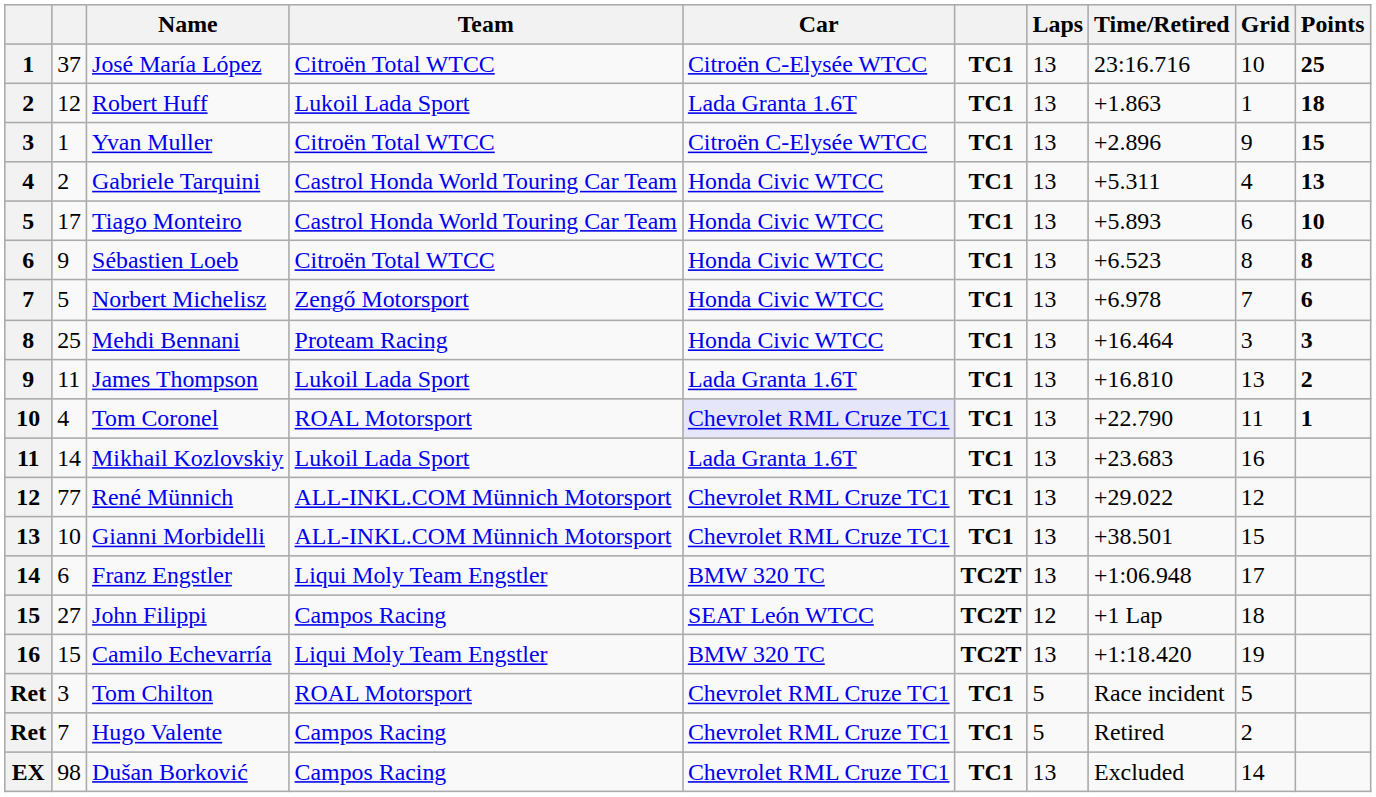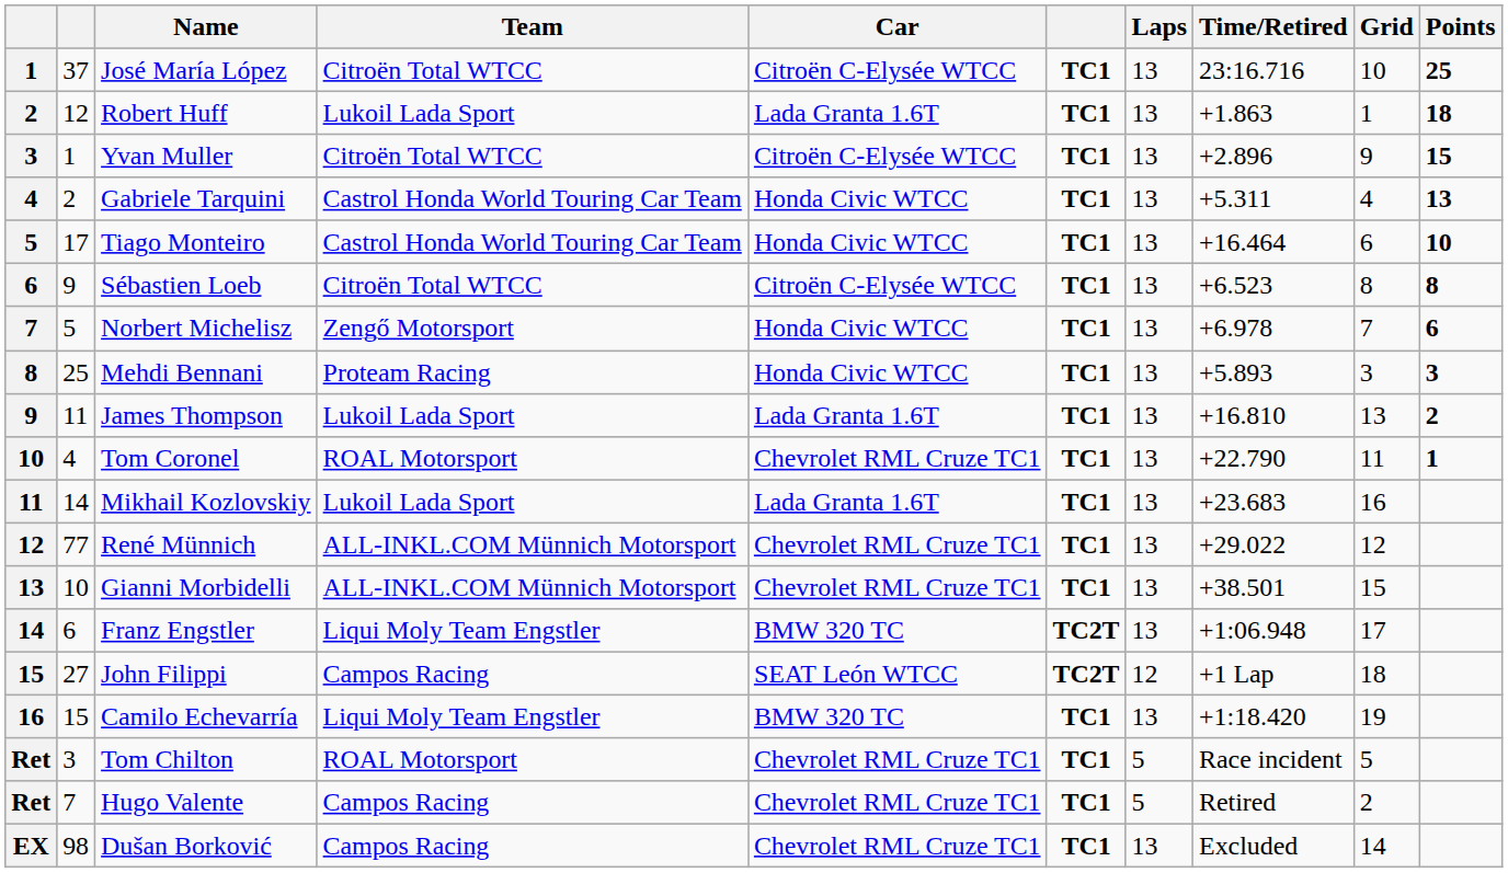 <table class="wikitable sortable" style="font-size: 95%;">
 <tr>
 <th></th>
 <th></th>
 <th>Name</th>
 <th>Team</th>
 <th>Car</th>
 <th></th>
 <th>Laps</th>
 <th>Time/Retired</th>
 <th>Grid</th>
 <th>Points</th>
 </tr>
 <tr>
 <th>1</th>
 <td>37</td>
 <td> <a href='#'>José María López</a></td>
 <td><a href='#'>Citroën Total WTCC</a></td>
 <td><a href='#'>Citroën C-Elysée WTCC</a></td>
 <td align=center><strong><span>TC1</span></strong></td>
 <td>13</td>
 <td>23:16.716</td>
 <td>10</td>
 <td><strong>25</strong></td>
 </tr>
 <tr>
 <th>2</th>
 <td>12</td>
 <td> <a href='#'>Robert Huff</a></td>
 <td><a href='#'>Lukoil Lada Sport</a></td>
 <td><a href='#'>Lada Granta 1.6T</a></td>
 <td align=center><strong><span>TC1</span></strong></td>
 <td>13</td>
 <td>+1.863</td>
 <td>1</td>
 <td><strong>18</strong></td>
 </tr>
 <tr>
 <th>3</th>
 <td>1</td>
 <td> <a href='#'>Yvan Muller</a></td>
 <td><a href='#'>Citroën Total WTCC</a></td>
 <td><a href='#'>Citroën C-Elysée WTCC</a></td>
 <td align=center><strong><span>TC1</span></strong></td>
 <td>13</td>
 <td>+2.896</td>
 <td>9</td>
 <td><strong>15</strong></td>
 </tr>
 <tr>
 <th>4</th>
 <td>2</td>
 <td> <a href='#'>Gabriele Tarquini</a></td>
 <td><a href='#'>Castrol Honda World Touring Car Team</a></td>
 <td><a href='#'>Honda Civic WTCC</a></td>
 <td align=center><strong><span>TC1</span></strong></td>
 <td>13</td>
 <td>+5.311</td>
 <td>4</td>
 <td><strong>13</strong></td>
 </tr>
 <tr>
 <th>5</th>
 <td>17</td>
 <td> <a href='#'>Tiago Monteiro</a></td>
 <td><a href='#'>Castrol Honda World Touring Car Team</a></td>
 <td><a href='#'>Honda Civic WTCC</a></td>
 <td align=center><strong><span>TC1</span></strong></td>
 <td>13</td>
-<td>+5.893</td>
+<td>+16.464</td>
 <td>6</td>
 <td><strong>10</strong></td>
 </tr>
 <tr>
 <th>6</th>
 <td>9</td>
 <td> <a href='#'>Sébastien Loeb</a></td>
 <td><a href='#'>Citroën Total WTCC</a></td>
-<td><a href='#'>Honda Civic WTCC</a></td>
+<td><a href='#'>Citroën C-Elysée WTCC</a></td>
 <td align=center><strong><span>TC1</span></strong></td>
 <td>13</td>
 <td>+6.523</td>
 <td>8</td>
 <td><strong>8</strong></td>
 </tr>
 <tr>
 <th>7</th>
 <td>5</td>
 <td> <a href='#'>Norbert Michelisz</a></td>
 <td><a href='#'>Zengő Motorsport</a></td>
 <td><a href='#'>Honda Civic WTCC</a></td>
 <td align=center><strong><span>TC1</span></strong></td>
 <td>13</td>
 <td>+6.978</td>
 <td>7</td>
 <td><strong>6</strong></td>
 </tr>
 <tr>
 <th>8</th>
 <td>25</td>
 <td> <a href='#'>Mehdi Bennani</a></td>
 <td><a href='#'>Proteam Racing</a></td>
 <td><a href='#'>Honda Civic WTCC</a></td>
 <td align=center><strong><span>TC1</span></strong></td>
 <td>13</td>
-<td>+16.464</td>
+<td>+5.893</td>
 <td>3</td>
 <td><strong>3</strong></td>
 </tr>
 <tr>
 <th>9</th>
 <td>11</td>
 <td> <a href='#'>James Thompson</a></td>
 <td><a href='#'>Lukoil Lada Sport</a></td>
 <td><a href='#'>Lada Granta 1.6T</a></td>
 <td align=center><strong><span>TC1</span></strong></td>
 <td>13</td>
 <td>+16.810</td>
 <td>13</td>
 <td><strong>2</strong></td>
 </tr>
 <tr>
 <th>10</th>
 <td>4</td>
 <td> <a href='#'>Tom Coronel</a></td>
 <td><a href='#'>ROAL Motorsport</a></td>
-<td style="background: lavender;"><a href='#'>Chevrolet RML Cruze TC1</a></td>
+<td><a href='#'>Chevrolet RML Cruze TC1</a></td>
 <td align=center><strong><span>TC1</span></strong></td>
 <td>13</td>
 <td>+22.790</td>
 <td>11</td>
 <td><strong>1</strong></td>
 </tr>
 <tr>
 <th>11</th>
 <td>14</td>
 <td> <a href='#'>Mikhail Kozlovskiy</a></td>
 <td><a href='#'>Lukoil Lada Sport</a></td>
 <td><a href='#'>Lada Granta 1.6T</a></td>
 <td align=center><strong><span>TC1</span></strong></td>
 <td>13</td>
 <td>+23.683</td>
 <td>16</td>
 <td></td>
 </tr>
 <tr>
 <th>12</th>
 <td>77</td>
 <td> <a href='#'>René Münnich</a></td>
 <td><a href='#'>ALL-INKL.COM Münnich Motorsport</a></td>
 <td><a href='#'>Chevrolet RML Cruze TC1</a></td>
 <td align=center><strong><span>TC1</span></strong></td>
 <td>13</td>
 <td>+29.022</td>
 <td>12</td>
 <td></td>
 </tr>
 <tr>
 <th>13</th>
 <td>10</td>
 <td> <a href='#'>Gianni Morbidelli</a></td>
 <td><a href='#'>ALL-INKL.COM Münnich Motorsport</a></td>
 <td><a href='#'>Chevrolet RML Cruze TC1</a></td>
 <td align=center><strong><span>TC1</span></strong></td>
 <td>13</td>
 <td>+38.501</td>
 <td>15</td>
 <td></td>
 </tr>
 <tr>
 <th>14</th>
 <td>6</td>
 <td> <a href='#'>Franz Engstler</a></td>
 <td><a href='#'>Liqui Moly Team Engstler</a></td>
 <td><a href='#'>BMW 320 TC</a></td>
 <td align=center><strong><span>TC2T</span></strong></td>
 <td>13</td>
 <td>+1:06.948</td>
 <td>17</td>
 <td></td>
 </tr>
 <tr>
 <th>15</th>
 <td>27</td>
 <td> <a href='#'>John Filippi</a></td>
 <td><a href='#'>Campos Racing</a></td>
 <td><a href='#'>SEAT León WTCC</a></td>
 <td align=center><strong><span>TC2T</span></strong></td>
 <td>12</td>
 <td>+1 Lap</td>
 <td>18</td>
 <td></td>
 </tr>
 <tr>
 <th>16</th>
 <td>15</td>
 <td> <a href='#'>Camilo Echevarría</a></td>
 <td><a href='#'>Liqui Moly Team Engstler</a></td>
 <td><a href='#'>BMW 320 TC</a></td>
-<td align=center><strong><span>TC2T</span></strong></td>
+<td align=center><strong><span>TC1</span></strong></td>
 <td>13</td>
 <td>+1:18.420</td>
 <td>19</td>
 <td></td>
 </tr>
 <tr>
 <th>Ret</th>
 <td>3</td>
 <td> <a href='#'>Tom Chilton</a></td>
 <td><a href='#'>ROAL Motorsport</a></td>
 <td><a href='#'>Chevrolet RML Cruze TC1</a></td>
 <td align=center><strong><span>TC1</span></strong></td>
 <td>5</td>
 <td>Race incident</td>
 <td>5</td>
 <td></td>
 </tr>
 <tr>
 <th>Ret</th>
 <td>7</td>
 <td> <a href='#'>Hugo Valente</a></td>
 <td><a href='#'>Campos Racing</a></td>
 <td><a href='#'>Chevrolet RML Cruze TC1</a></td>
 <td align=center><strong><span>TC1</span></strong></td>
 <td>5</td>
 <td>Retired</td>
 <td>2</td>
 <td></td>
 </tr>
 <tr>
 <th>EX</th>
 <td>98</td>
 <td> <a href='#'>Dušan Borković</a></td>
 <td><a href='#'>Campos Racing</a></td>
 <td><a href='#'>Chevrolet RML Cruze TC1</a></td>
 <td align=center><strong><span>TC1</span></strong></td>
 <td>13</td>
 <td>Excluded</td>
 <td>14</td>
 <td></td>
 </tr>
 </table>
